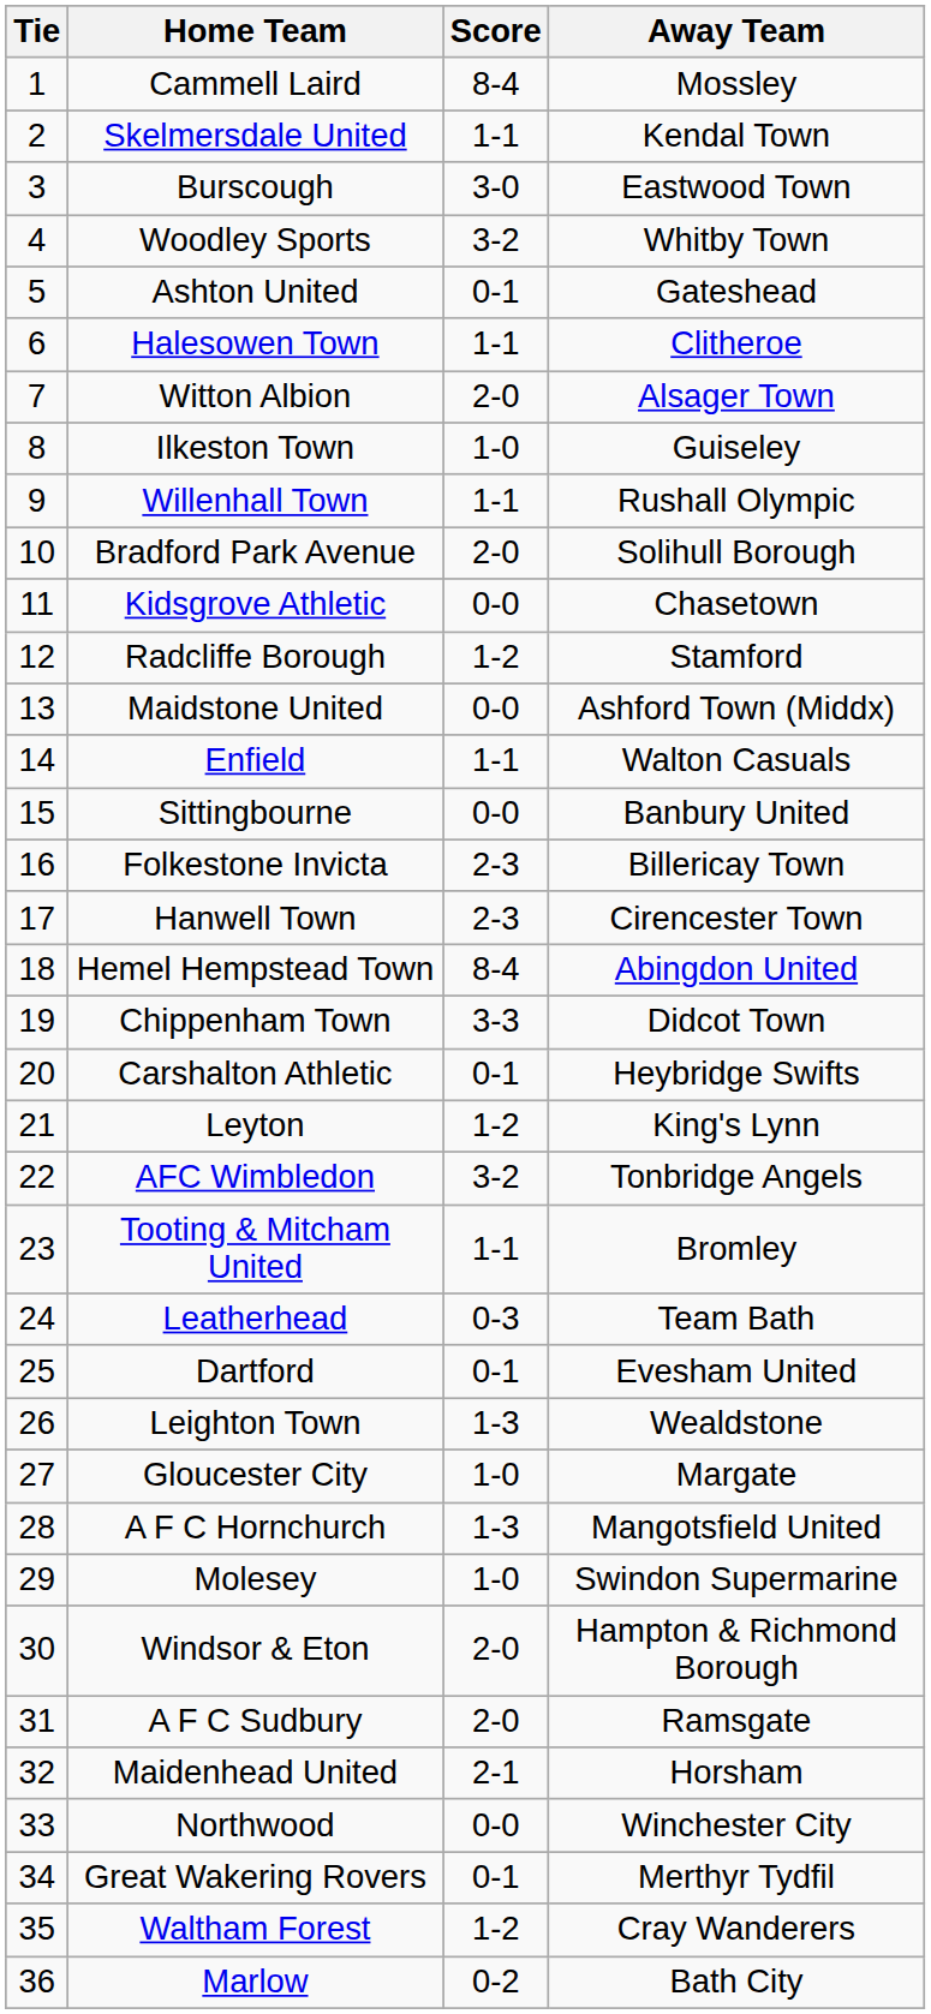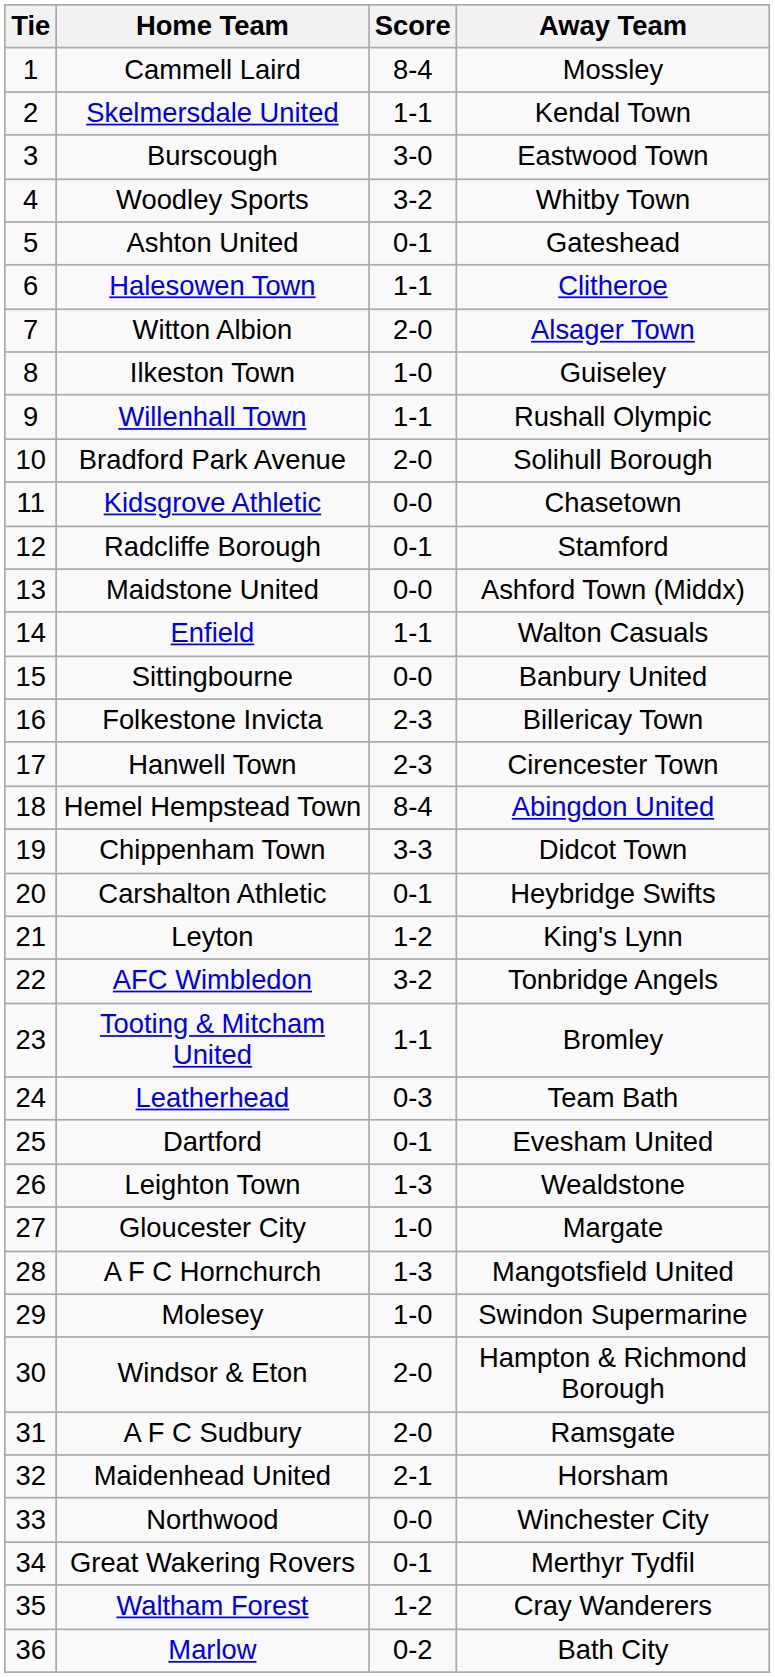 <table class="wikitable" style="text-align:center;">
 <tr>
 <th width=20>Tie</th>
 <th width=175>Home Team</th>
 <th width=20>Score</th>
 <th width=175>Away Team</th>
 </tr>
 <tr>
 <td>1</td>
 <td>Cammell Laird</td>
 <td>8-4</td>
 <td>Mossley</td>
 </tr>
 <tr>
 <td>2</td>
 <td><a href='#'>Skelmersdale United</a></td>
 <td>1-1</td>
 <td>Kendal Town</td>
 </tr>
 <tr>
 <td>3</td>
 <td>Burscough</td>
 <td>3-0</td>
 <td>Eastwood Town</td>
 </tr>
 <tr>
 <td>4</td>
 <td>Woodley Sports</td>
 <td>3-2</td>
 <td>Whitby Town</td>
 </tr>
 <tr>
 <td>5</td>
 <td>Ashton United</td>
 <td>0-1</td>
 <td>Gateshead</td>
 </tr>
 <tr>
 <td>6</td>
 <td><a href='#'>Halesowen Town</a></td>
 <td>1-1</td>
 <td><a href='#'>Clitheroe</a></td>
 </tr>
 <tr>
 <td>7</td>
 <td>Witton Albion</td>
 <td>2-0</td>
 <td><a href='#'>Alsager Town</a></td>
 </tr>
 <tr>
 <td>8</td>
 <td>Ilkeston Town</td>
 <td>1-0</td>
 <td>Guiseley</td>
 </tr>
 <tr>
 <td>9</td>
 <td><a href='#'>Willenhall Town</a></td>
 <td>1-1</td>
 <td>Rushall Olympic</td>
 </tr>
 <tr>
 <td>10</td>
 <td>Bradford Park Avenue</td>
 <td>2-0</td>
 <td>Solihull Borough</td>
 </tr>
 <tr>
 <td>11</td>
 <td><a href='#'>Kidsgrove Athletic</a></td>
 <td>0-0</td>
 <td>Chasetown</td>
 </tr>
 <tr>
 <td>12</td>
 <td>Radcliffe Borough</td>
-<td>1-2</td>
+<td>0-1</td>
 <td>Stamford</td>
 </tr>
 <tr>
 <td>13</td>
 <td>Maidstone United</td>
 <td>0-0</td>
 <td>Ashford Town (Middx)</td>
 </tr>
 <tr>
 <td>14</td>
 <td><a href='#'>Enfield</a></td>
 <td>1-1</td>
 <td>Walton Casuals</td>
 </tr>
 <tr>
 <td>15</td>
 <td>Sittingbourne</td>
 <td>0-0</td>
 <td>Banbury United</td>
 </tr>
 <tr>
 <td>16</td>
 <td>Folkestone Invicta</td>
 <td>2-3</td>
 <td>Billericay Town</td>
 </tr>
 <tr>
 <td>17</td>
 <td>Hanwell Town</td>
 <td>2-3</td>
 <td>Cirencester Town</td>
 </tr>
 <tr>
 <td>18</td>
 <td>Hemel Hempstead Town</td>
 <td>8-4</td>
 <td><a href='#'>Abingdon United</a></td>
 </tr>
 <tr>
 <td>19</td>
 <td>Chippenham Town</td>
 <td>3-3</td>
 <td>Didcot Town</td>
 </tr>
 <tr>
 <td>20</td>
 <td>Carshalton Athletic</td>
 <td>0-1</td>
 <td>Heybridge Swifts</td>
 </tr>
 <tr>
 <td>21</td>
 <td>Leyton</td>
 <td>1-2</td>
 <td>King's Lynn</td>
 </tr>
 <tr>
 <td>22</td>
 <td><a href='#'>AFC Wimbledon</a></td>
 <td>3-2</td>
 <td>Tonbridge Angels</td>
 </tr>
 <tr>
 <td>23</td>
 <td><a href='#'>Tooting & Mitcham United</a></td>
 <td>1-1</td>
 <td>Bromley</td>
 </tr>
 <tr>
 <td>24</td>
 <td><a href='#'>Leatherhead</a></td>
 <td>0-3</td>
 <td>Team Bath</td>
 </tr>
 <tr>
 <td>25</td>
 <td>Dartford</td>
 <td>0-1</td>
 <td>Evesham United</td>
 </tr>
 <tr>
 <td>26</td>
 <td>Leighton Town</td>
 <td>1-3</td>
 <td>Wealdstone</td>
 </tr>
 <tr>
 <td>27</td>
 <td>Gloucester City</td>
 <td>1-0</td>
 <td>Margate</td>
 </tr>
 <tr>
 <td>28</td>
 <td>A F C Hornchurch</td>
 <td>1-3</td>
 <td>Mangotsfield United</td>
 </tr>
 <tr>
 <td>29</td>
 <td>Molesey</td>
 <td>1-0</td>
 <td>Swindon Supermarine</td>
 </tr>
 <tr>
 <td>30</td>
 <td>Windsor & Eton</td>
 <td>2-0</td>
 <td>Hampton & Richmond Borough</td>
 </tr>
 <tr>
 <td>31</td>
 <td>A F C Sudbury</td>
 <td>2-0</td>
 <td>Ramsgate</td>
 </tr>
 <tr>
 <td>32</td>
 <td>Maidenhead United</td>
 <td>2-1</td>
 <td>Horsham</td>
 </tr>
 <tr>
 <td>33</td>
 <td>Northwood</td>
 <td>0-0</td>
 <td>Winchester City</td>
 </tr>
 <tr>
 <td>34</td>
 <td>Great Wakering Rovers</td>
 <td>0-1</td>
 <td>Merthyr Tydfil</td>
 </tr>
 <tr>
 <td>35</td>
 <td><a href='#'>Waltham Forest</a></td>
 <td>1-2</td>
 <td>Cray Wanderers</td>
 </tr>
 <tr>
 <td>36</td>
 <td><a href='#'>Marlow</a></td>
 <td>0-2</td>
 <td>Bath City</td>
 </tr>
 </table>
